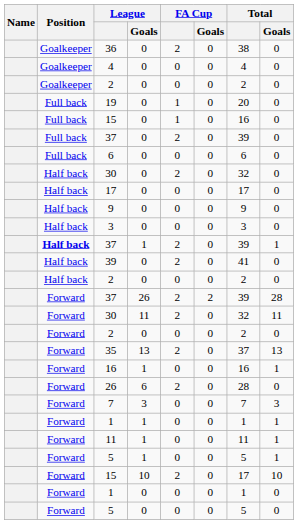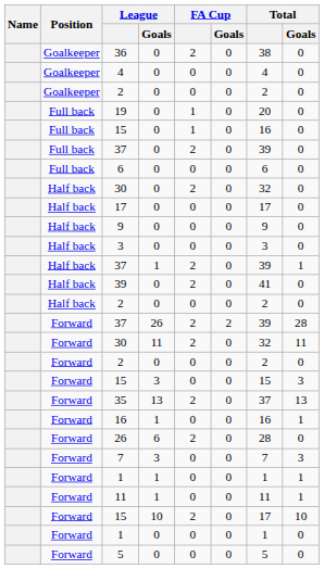 <table class="wikitable sortable plainrowheaders" style=text-align:center>
 <tr class="unsortable">
 <th scope=col rowspan=2>Name</th>
 <th scope=col rowspan=2>Position</th>
 <th scope=col colspan=2><a href='#'>League</a></th>
 <th scope=col colspan=2><a href='#'>FA Cup</a></th>
 <th scope=col colspan=2>Total</th>
 </tr>
 <tr>
 <th width=40 scope=col></th>
 <th width=40 scope=col>Goals</th>
 <th width=40 scope=col></th>
 <th width=40 scope=col>Goals</th>
 <th width=40 scope=col></th>
 <th width=40 scope=col>Goals</th>
 </tr>
 <tr>
 <th scope="row"></th>
 <td data-sort-value="1"><a href='#'>Goalkeeper</a></td>
 <td>36</td>
 <td>0</td>
 <td>2</td>
 <td>0</td>
 <td>38</td>
 <td>0</td>
 </tr>
 <tr>
 <th scope="row"></th>
 <td data-sort-value="1"><a href='#'>Goalkeeper</a></td>
 <td>4</td>
 <td>0</td>
 <td>0</td>
 <td>0</td>
 <td>4</td>
 <td>0</td>
 </tr>
 <tr>
 <th scope="row"> </th>
 <td data-sort-value="1"><a href='#'>Goalkeeper</a></td>
 <td>2</td>
 <td>0</td>
 <td>0</td>
 <td>0</td>
 <td>2</td>
 <td>0</td>
 </tr>
 <tr>
 <th scope="row"></th>
 <td data-sort-value="2"><a href='#'>Full back</a></td>
 <td>19</td>
 <td>0</td>
 <td>1</td>
 <td>0</td>
 <td>20</td>
 <td>0</td>
 </tr>
 <tr>
 <th scope="row"></th>
 <td data-sort-value="2"><a href='#'>Full back</a></td>
 <td>15</td>
 <td>0</td>
 <td>1</td>
 <td>0</td>
 <td>16</td>
 <td>0</td>
 </tr>
 <tr>
 <th scope="row"></th>
 <td data-sort-value="2"><a href='#'>Full back</a></td>
 <td>37</td>
 <td>0</td>
 <td>2</td>
 <td>0</td>
 <td>39</td>
 <td>0</td>
 </tr>
 <tr>
 <th scope="row"></th>
 <td data-sort-value="2"><a href='#'>Full back</a></td>
 <td>6</td>
 <td>0</td>
 <td>0</td>
 <td>0</td>
 <td>6</td>
 <td>0</td>
 </tr>
 <tr>
 <th scope="row"></th>
 <td data-sort-value="3"><a href='#'>Half back</a></td>
 <td>30</td>
 <td>0</td>
 <td>2</td>
 <td>0</td>
 <td>32</td>
 <td>0</td>
 </tr>
 <tr>
 <th scope="row"></th>
 <td data-sort-value="3"><a href='#'>Half back</a></td>
 <td>17</td>
 <td>0</td>
 <td>0</td>
 <td>0</td>
 <td>17</td>
 <td>0</td>
 </tr>
 <tr>
 <th scope="row"></th>
 <td data-sort-value="3"><a href='#'>Half back</a></td>
 <td>9</td>
 <td>0</td>
 <td>0</td>
 <td>0</td>
 <td>9</td>
 <td>0</td>
 </tr>
 <tr>
 <th scope="row"></th>
 <td data-sort-value="3"><a href='#'>Half back</a></td>
 <td>3</td>
 <td>0</td>
 <td>0</td>
 <td>0</td>
 <td>3</td>
 <td>0</td>
 </tr>
 <tr>
 <th scope="row"></th>
-<td data-sort-value="3"><strong><a href='#'>Half back</a></strong></td>
+<td data-sort-value="3"><a href='#'>Half back</a></td>
 <td>37</td>
 <td>1</td>
 <td>2</td>
 <td>0</td>
 <td>39</td>
 <td>1</td>
 </tr>
 <tr>
 <th scope="row"></th>
 <td data-sort-value="3"><a href='#'>Half back</a></td>
 <td>39</td>
 <td>0</td>
 <td>2</td>
 <td>0</td>
 <td>41</td>
 <td>0</td>
 </tr>
 <tr>
 <th scope="row"></th>
 <td data-sort-value="3"><a href='#'>Half back</a></td>
 <td>2</td>
 <td>0</td>
 <td>0</td>
 <td>0</td>
 <td>2</td>
 <td>0</td>
 </tr>
 <tr>
 <th scope="row"></th>
 <td data-sort-value="4"><a href='#'>Forward</a></td>
 <td>37</td>
 <td>26</td>
 <td>2</td>
 <td>2</td>
 <td>39</td>
 <td>28</td>
 </tr>
 <tr>
 <th scope="row"></th>
 <td data-sort-value="4"><a href='#'>Forward</a></td>
 <td>30</td>
 <td>11</td>
 <td>2</td>
 <td>0</td>
 <td>32</td>
 <td>11</td>
 </tr>
 <tr>
 <th scope="row"></th>
 <td data-sort-value="4"><a href='#'>Forward</a></td>
 <td>2</td>
 <td>0</td>
 <td>0</td>
 <td>0</td>
 <td>2</td>
 <td>0</td>
+</tr>
+<tr>
+<th scope="row"></th>
+<td data-sort-value="4"><a href='#'>Forward</a></td>
+<td>15</td>
+<td>3</td>
+<td>0</td>
+<td>0</td>
+<td>15</td>
+<td>3</td>
 </tr>
 <tr>
 <th scope="row"></th>
 <td data-sort-value="4"><a href='#'>Forward</a></td>
 <td>35</td>
 <td>13</td>
 <td>2</td>
 <td>0</td>
 <td>37</td>
 <td>13</td>
 </tr>
 <tr>
 <th scope="row"></th>
 <td data-sort-value="4"><a href='#'>Forward</a></td>
 <td>16</td>
 <td>1</td>
 <td>0</td>
 <td>0</td>
 <td>16</td>
 <td>1</td>
 </tr>
 <tr>
 <th scope="row"></th>
 <td data-sort-value="4"><a href='#'>Forward</a></td>
 <td>26</td>
 <td>6</td>
 <td>2</td>
 <td>0</td>
 <td>28</td>
 <td>0</td>
 </tr>
 <tr>
 <th scope="row"></th>
 <td data-sort-value="4"><a href='#'>Forward</a></td>
 <td>7</td>
 <td>3</td>
 <td>0</td>
 <td>0</td>
 <td>7</td>
 <td>3</td>
 </tr>
 <tr>
 <th scope="row"> </th>
 <td data-sort-value="4"><a href='#'>Forward</a></td>
 <td>1</td>
 <td>1</td>
 <td>0</td>
 <td>0</td>
 <td>1</td>
 <td>1</td>
 </tr>
 <tr>
 <th scope="row"></th>
 <td data-sort-value="4"><a href='#'>Forward</a></td>
 <td>11</td>
 <td>1</td>
 <td>0</td>
 <td>0</td>
 <td>11</td>
 <td>1</td>
 </tr>
 <tr>
 <th scope="row"></th>
 <td data-sort-value="4"><a href='#'>Forward</a></td>
-<td>5</td>
-<td>1</td>
-<td>0</td>
-<td>0</td>
-<td>5</td>
-<td>1</td>
-</tr>
-<tr>
-<th scope="row"></th>
-<td data-sort-value="4"><a href='#'>Forward</a></td>
 <td>15</td>
 <td>10</td>
 <td>2</td>
 <td>0</td>
 <td>17</td>
 <td>10</td>
 </tr>
 <tr>
 <th scope="row"></th>
 <td data-sort-value="4"><a href='#'>Forward</a></td>
 <td>1</td>
 <td>0</td>
 <td>0</td>
 <td>0</td>
 <td>1</td>
 <td>0</td>
 </tr>
 <tr>
 <th scope="row"></th>
 <td data-sort-value="4"><a href='#'>Forward</a></td>
 <td>5</td>
 <td>0</td>
 <td>0</td>
 <td>0</td>
 <td>5</td>
 <td>0</td>
 </tr>
 </table>
